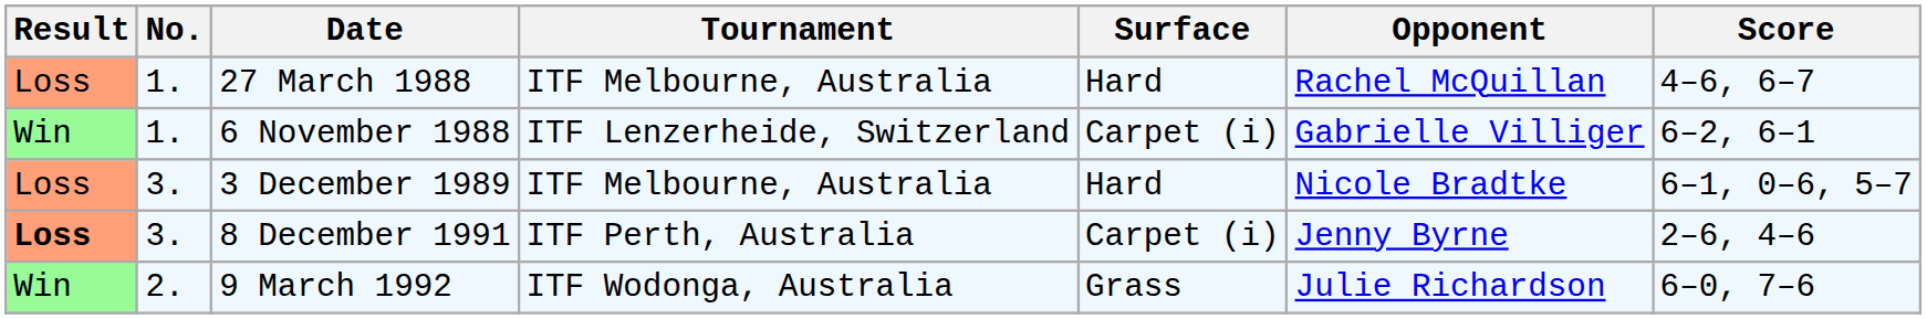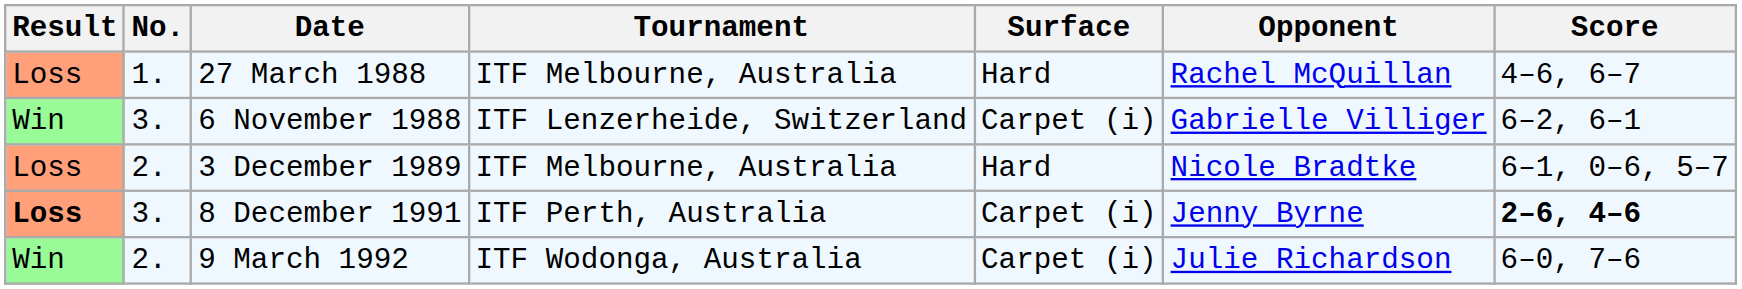 <table class="sortable wikitable" style=font-size:97%>
 <tr>
 <th>Result</th>
 <th>No.</th>
 <th>Date</th>
 <th>Tournament</th>
 <th>Surface</th>
 <th>Opponent</th>
 <th>Score</th>
 </tr>
 <tr bgcolor="#f0f8ff">
 <td style="background:#ffa07a;">Loss</td>
 <td>1.</td>
 <td>27 March 1988</td>
 <td>ITF Melbourne, Australia</td>
 <td>Hard</td>
 <td> <a href='#'>Rachel McQuillan</a></td>
 <td>4–6, 6–7</td>
 </tr>
 <tr bgcolor="#f0f8ff">
 <td style="background:#98fb98;">Win</td>
-<td>1.</td>
+<td>3.</td>
 <td>6 November 1988</td>
 <td>ITF Lenzerheide, Switzerland</td>
 <td>Carpet (i)</td>
 <td> <a href='#'>Gabrielle Villiger</a></td>
 <td>6–2, 6–1</td>
 </tr>
 <tr style="background:#f0f8ff;">
 <td style="background:#ffa07a;">Loss</td>
-<td>3.</td>
+<td>2.</td>
 <td>3 December 1989</td>
 <td>ITF Melbourne, Australia</td>
 <td>Hard</td>
 <td> <a href='#'>Nicole Bradtke</a></td>
 <td>6–1, 0–6, 5–7</td>
 </tr>
 <tr bgcolor="#f0f8ff">
 <td style="background:#ffa07a;"><strong>Loss</strong></td>
 <td>3.</td>
 <td>8 December 1991</td>
 <td>ITF Perth, Australia</td>
 <td>Carpet (i)</td>
 <td> <a href='#'>Jenny Byrne</a></td>
-<td>2–6, 4–6</td>
+<td><strong>2–6, 4–6</strong></td>
 </tr>
 <tr bgcolor="#f0f8ff">
 <td style="background:#98fb98;">Win</td>
 <td>2.</td>
 <td>9 March 1992</td>
 <td>ITF Wodonga, Australia</td>
-<td>Grass</td>
+<td>Carpet (i)</td>
 <td> <a href='#'>Julie Richardson</a></td>
 <td>6–0, 7–6</td>
 </tr>
 </table>
